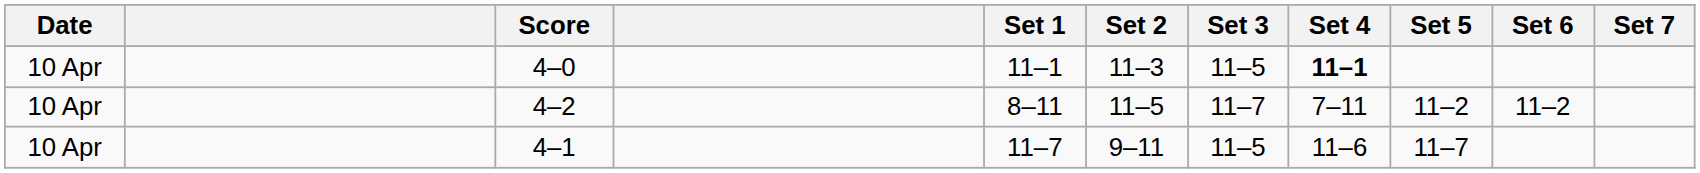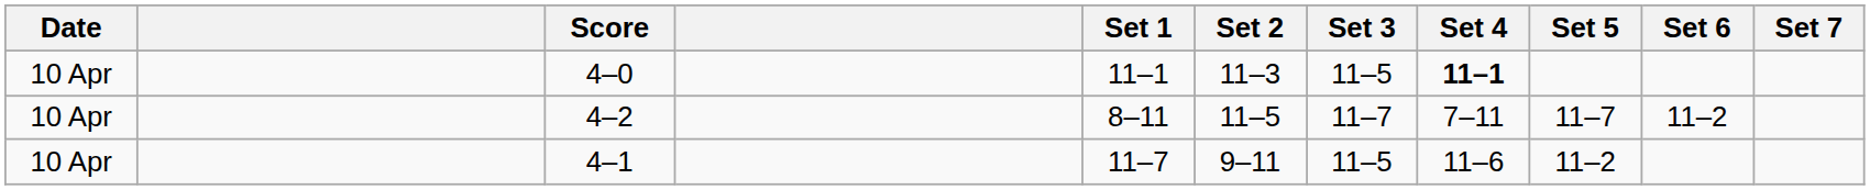 <table class="wikitable" style="text-align: center; font-size:90% ">
 <tr>
 <th width="60">Date</th>
 <th align="right" width="200"></th>
 <th width="60">Score</th>
 <th align="left" width="200"></th>
 <th width="50">Set 1</th>
 <th width="50">Set 2</th>
 <th width="50">Set 3</th>
 <th width="50">Set 4</th>
 <th width="50">Set 5</th>
 <th width="50">Set 6</th>
 <th width="50">Set 7</th>
 </tr>
 <tr>
 <td>10 Apr</td>
 <td align=left><strong></strong></td>
 <td align=center>4–0</td>
 <td align=left></td>
 <td>11–1</td>
 <td>11–3</td>
 <td>11–5</td>
 <td><strong>11–1</strong></td>
 <td></td>
 <td></td>
 <td></td>
 </tr>
 <tr>
 <td>10 Apr</td>
 <td align=left><strong></strong></td>
 <td align=center>4–2</td>
 <td align=left></td>
 <td>8–11</td>
 <td>11–5</td>
 <td>11–7</td>
 <td>7–11</td>
-<td>11–2</td>
+<td>11–7</td>
 <td>11–2</td>
 <td></td>
 </tr>
 <tr>
 <td>10 Apr</td>
 <td align=left><strong></strong></td>
 <td align=center>4–1</td>
 <td align=left></td>
 <td>11–7</td>
 <td>9–11</td>
 <td>11–5</td>
 <td>11–6</td>
-<td>11–7</td>
+<td>11–2</td>
 <td></td>
 <td></td>
 </tr>
 </table>
